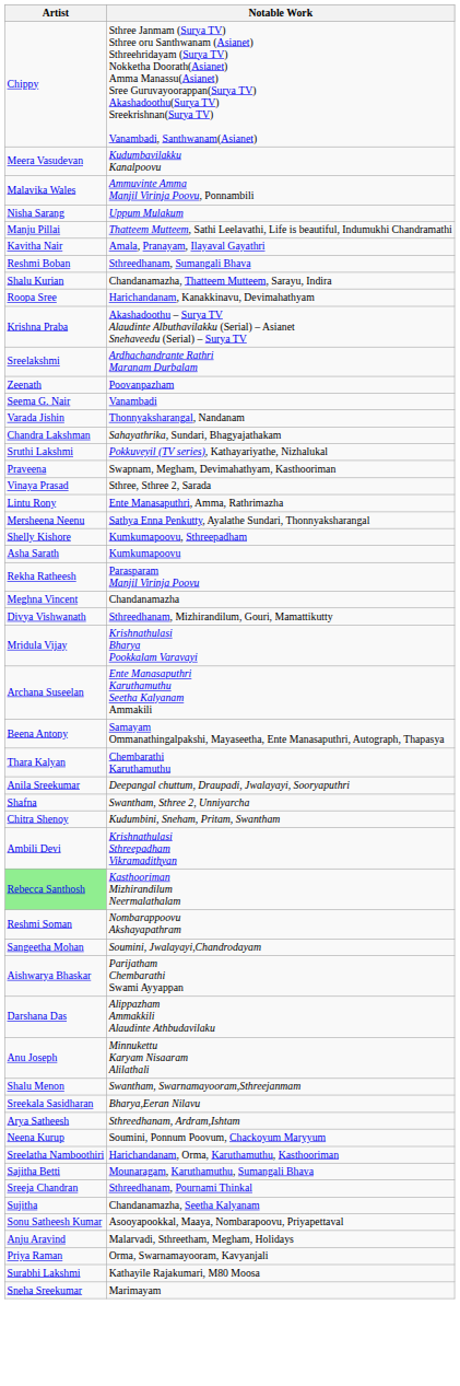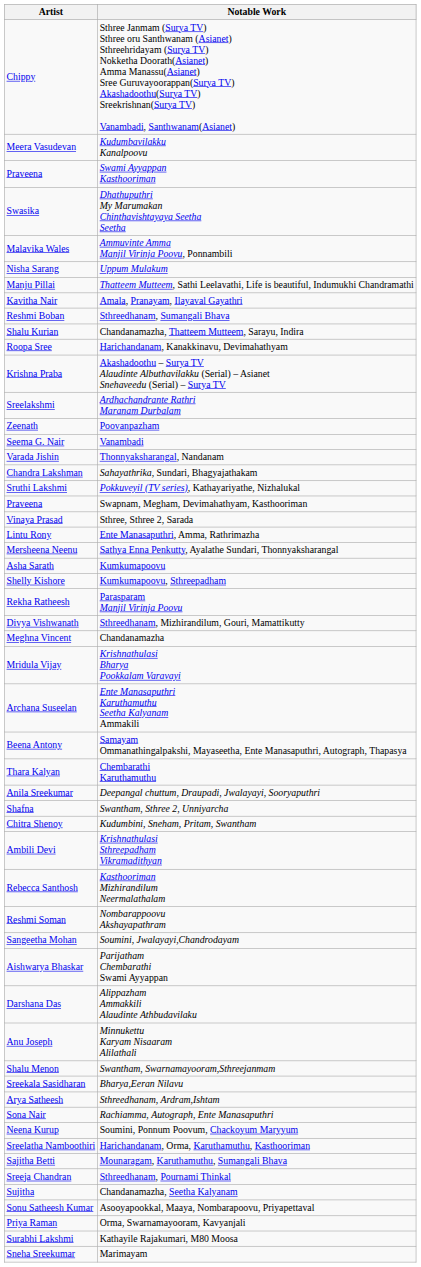 <table class="wikitable">
 <tr style="background:#CCCCCC; text-align:center;">
 <th>Artist</th>
 <th>Notable Work</th>
 </tr>
 <tr>
 <td><a href='#'>Chippy</a></td>
 <td>Sthree Janmam (<a href='#'>Surya TV</a>)<br>Sthree oru Santhwanam (<a href='#'>Asianet</a>)<br>Sthreehridayam (<a href='#'>Surya TV</a>)<br>Nokketha Doorath(<a href='#'>Asianet</a>)<br>Amma Manassu(<a href='#'>Asianet</a>)<br> Sree Guruvayoorappan(<a href='#'>Surya TV</a>)<br><a href='#'>Akashadoothu</a>(<a href='#'>Surya TV</a>)<br> Sreekrishnan(<a href='#'>Surya TV</a>)<br><br><a href='#'>Vanambadi</a>, <a href='#'>Santhwanam</a>(<a href='#'>Asianet</a>)</td>
 </tr>
 <tr>
 <td><a href='#'>Meera Vasudevan</a></td>
 <td><em><a href='#'>Kudumbavilakku</a></em><br><em>Kanalpoovu</em></td>
+</tr>
+<tr>
+<td><a href='#'>Praveena</a></td>
+<td><em><a href='#'>Swami Ayyappan</a></em><br><em><a href='#'>Kasthooriman</a></em></td>
+</tr>
+<tr>
+<td><a href='#'>Swasika</a></td>
+<td><em><a href='#'>Dhathuputhri</a></em><br> <em>My Marumakan</em><br><em><a href='#'>Chinthavishtayaya Seetha</a></em><br><em><a href='#'>Seetha</a></em></td>
 </tr>
 <tr>
 <td><a href='#'>Malavika Wales</a></td>
 <td><em><a href='#'>Ammuvinte Amma</a></em><br> <em><a href='#'>Manjil Virinja Poovu</a></em>, Ponnambili</td>
 </tr>
 <tr>
 <td><a href='#'>Nisha Sarang</a></td>
 <td><em><a href='#'>Uppum Mulakum</a></em></td>
 </tr>
 <tr>
 <td><a href='#'>Manju Pillai</a></td>
 <td><em><a href='#'>Thatteem Mutteem</a></em>, Sathi Leelavathi, Life is beautiful, Indumukhi Chandramathi</td>
 </tr>
 <tr>
 <td><a href='#'>Kavitha Nair</a></td>
 <td><a href='#'>Amala</a>, <a href='#'>Pranayam</a>, <a href='#'>Ilayaval Gayathri</a></td>
 </tr>
 <tr>
 <td><a href='#'>Reshmi Boban</a></td>
 <td><a href='#'>Sthreedhanam</a>, <a href='#'>Sumangali Bhava</a></td>
 </tr>
 <tr>
 <td><a href='#'>Shalu Kurian</a></td>
 <td>Chandanamazha, <a href='#'>Thatteem Mutteem</a>, Sarayu, Indira</td>
 </tr>
 <tr>
 <td><a href='#'>Roopa Sree</a></td>
 <td><a href='#'>Harichandanam</a>, Kanakkinavu, Devimahathyam</td>
 </tr>
 <tr>
 <td><a href='#'>Krishna Praba</a></td>
 <td><a href='#'>Akashadoothu</a> – <a href='#'>Surya TV</a><br><em>Alaudinte Albuthavilakku</em> (Serial) – Asianet<br><em>Snehaveedu</em> (Serial) – <a href='#'>Surya TV</a></td>
 </tr>
 <tr>
 <td><a href='#'>Sreelakshmi</a></td>
 <td><a href='#'><em>Ardhachandrante Rathri</em></a><br><a href='#'><em>Maranam Durbalam</em></a></td>
 </tr>
 <tr>
 <td><a href='#'>Zeenath</a></td>
 <td><a href='#'>Poovanpazham</a></td>
 </tr>
 <tr>
 <td><a href='#'>Seema G. Nair</a></td>
 <td><a href='#'>Vanambadi</a></td>
 </tr>
 <tr>
 <td><a href='#'>Varada Jishin</a></td>
 <td><a href='#'>Thonnyaksharangal</a>, Nandanam</td>
 </tr>
 <tr>
 <td><a href='#'>Chandra Lakshman</a></td>
 <td><em>Sahayathrika</em>, Sundari, Bhagyajathakam</td>
 </tr>
 <tr>
 <td><a href='#'>Sruthi Lakshmi</a></td>
 <td><em><a href='#'>Pokkuveyil (TV series)</a></em>, Kathayariyathe, Nizhalukal</td>
 </tr>
 <tr>
 <td><a href='#'>Praveena</a></td>
 <td>Swapnam, Megham, Devimahathyam, Kasthooriman</td>
 </tr>
 <tr>
 <td><a href='#'>Vinaya Prasad</a></td>
 <td>Sthree, Sthree 2, Sarada</td>
 </tr>
 <tr>
 <td><a href='#'>Lintu Rony</a></td>
 <td><a href='#'>Ente Manasaputhri</a>, Amma, Rathrimazha</td>
 </tr>
 <tr>
 <td><a href='#'>Mersheena Neenu</a></td>
 <td><a href='#'>Sathya Enna Penkutty</a>, Ayalathe Sundari, Thonnyaksharangal</td>
 </tr>
 <tr>
+<td><a href='#'>Asha Sarath</a></td>
+<td><a href='#'>Kumkumapoovu</a></td>
+</tr>
+<tr>
 <td><a href='#'>Shelly Kishore</a></td>
 <td><a href='#'>Kumkumapoovu</a>, <a href='#'>Sthreepadham</a></td>
-</tr>
-<tr>
-<td><a href='#'>Asha Sarath</a></td>
-<td><a href='#'>Kumkumapoovu</a></td>
 </tr>
 <tr>
 <td><a href='#'>Rekha Ratheesh</a></td>
 <td><a href='#'>Parasparam</a><br><em><a href='#'>Manjil Virinja Poovu</a></em></td>
 </tr>
 <tr>
+<td><a href='#'>Divya Vishwanath</a></td>
+<td><a href='#'>Sthreedhanam</a>, Mizhirandilum, Gouri, Mamattikutty</td>
+</tr>
+<tr>
 <td><a href='#'>Meghna Vincent</a></td>
 <td>Chandanamazha</td>
-</tr>
-<tr>
-<td><a href='#'>Divya Vishwanath</a></td>
-<td><a href='#'>Sthreedhanam</a>, Mizhirandilum, Gouri, Mamattikutty</td>
 </tr>
 <tr>
 <td><a href='#'>Mridula Vijay</a></td>
 <td><em><a href='#'>Krishnathulasi</a></em><br><em><a href='#'>Bharya</a></em><br><em><a href='#'>Pookkalam Varavayi</a></em></td>
 </tr>
 <tr>
 <td><a href='#'>Archana Suseelan</a></td>
 <td><em><a href='#'>Ente Manasaputhri</a></em><br><em><a href='#'>Karuthamuthu</a></em><br><em><a href='#'>Seetha Kalyanam</a></em><br>Ammakili</td>
 </tr>
 <tr>
 <td><a href='#'>Beena Antony</a></td>
 <td><a href='#'>Samayam</a><br>Ommanathingalpakshi, Mayaseetha, Ente Manasaputhri, Autograph, Thapasya</td>
 </tr>
 <tr>
 <td><a href='#'>Thara Kalyan</a></td>
 <td><a href='#'>Chembarathi</a><br><a href='#'>Karuthamuthu</a></td>
 </tr>
 <tr>
 <td><a href='#'>Anila Sreekumar</a></td>
 <td><em>Deepangal chuttum</em>, <em>Draupadi</em>, <em>Jwalayayi</em>, <em>Sooryaputhri</em></td>
 </tr>
 <tr>
 <td><a href='#'>Shafna</a></td>
 <td><em>Swantham</em>, <em>Sthree 2</em>, <em>Unniyarcha</em></td>
 </tr>
 <tr>
 <td><a href='#'>Chitra Shenoy</a></td>
 <td><em>Kudumbini, Sneham, Pritam, Swantham</em></td>
 </tr>
 <tr>
 <td><a href='#'>Ambili Devi</a></td>
 <td><em><a href='#'>Krishnathulasi</a></em><br><em><a href='#'>Sthreepadham</a></em><br><em><a href='#'>Vikramadithyan</a></em></td>
 </tr>
 <tr>
-<td style="background: lightgreen;"><a href='#'>Rebecca Santhosh</a></td>
+<td><a href='#'>Rebecca Santhosh</a></td>
 <td><em><a href='#'>Kasthooriman</a></em><br><em>Mizhirandilum</em><br><em>Neermalathalam</em></td>
 </tr>
 <tr>
 <td><a href='#'>Reshmi Soman</a></td>
 <td><em>Nombarappoovu</em><br><em>Akshayapathram</em></td>
 </tr>
 <tr>
 <td><a href='#'>Sangeetha Mohan</a></td>
 <td><em>Soumini</em>, <em>Jwalayayi</em>,<em>Chandrodayam</em></td>
 </tr>
 <tr>
 <td><a href='#'>Aishwarya Bhaskar</a></td>
 <td><em>Parijatham</em><br><em>Chembarathi</em><br>Swami Ayyappan</td>
 </tr>
 <tr>
 <td><a href='#'>Darshana Das</a></td>
 <td><em>Alippazham</em><br><em>Ammakkili</em><br><em>Alaudinte Athbudavilaku</em></td>
 </tr>
 <tr>
 <td><a href='#'>Anu Joseph</a></td>
 <td><em>Minnukettu</em><br><em>Karyam Nisaaram</em><br><em>Alilathali</em></td>
 </tr>
 <tr>
 <td><a href='#'>Shalu Menon</a></td>
 <td><em>Swantham</em>, <em>Swarnamayooram</em>,<em>Sthreejanmam</em></td>
 </tr>
 <tr>
 <td><a href='#'>Sreekala Sasidharan</a></td>
 <td><em>Bharya</em>,<em>Eeran Nilavu</em></td>
 </tr>
 <tr>
 <td><a href='#'>Arya Satheesh</a></td>
 <td><em>Sthreedhanam</em>, <em>Ardram</em>,<em>Ishtam</em></td>
 </tr>
 <tr>
+<td><a href='#'>Sona Nair</a></td>
+<td><em>Rachiamma</em>, <em>Autograph</em>, <em>Ente Manasaputhri</em></td>
+</tr>
+<tr>
 <td><a href='#'>Neena Kurup</a></td>
 <td>Soumini, Ponnum Poovum, <a href='#'>Chackoyum Maryyum</a></td>
 </tr>
 <tr>
 <td><a href='#'>Sreelatha Namboothiri</a></td>
 <td><a href='#'>Harichandanam</a>, Orma, <a href='#'>Karuthamuthu</a>, <a href='#'>Kasthooriman</a></td>
 </tr>
 <tr>
 <td><a href='#'>Sajitha Betti</a></td>
 <td><a href='#'>Mounaragam</a>, <a href='#'>Karuthamuthu</a>, <a href='#'>Sumangali Bhava</a></td>
 </tr>
 <tr>
 <td><a href='#'>Sreeja Chandran</a></td>
 <td><a href='#'>Sthreedhanam</a>, <a href='#'>Pournami Thinkal</a></td>
 </tr>
 <tr>
 <td><a href='#'>Sujitha</a></td>
 <td>Chandanamazha, <a href='#'>Seetha Kalyanam</a></td>
 </tr>
 <tr>
 <td><a href='#'>Sonu Satheesh Kumar</a></td>
 <td>Asooyapookkal, Maaya, Nombarapoovu, Priyapettaval</td>
 </tr>
 <tr>
-<td><a href='#'>Anju Aravind</a></td>
-<td>Malarvadi, Sthreetham, Megham, Holidays</td>
-</tr>
-<tr>
 <td><a href='#'>Priya Raman</a></td>
 <td>Orma, Swarnamayooram, Kavyanjali</td>
 </tr>
 <tr>
 <td><a href='#'>Surabhi Lakshmi</a></td>
 <td>Kathayile Rajakumari, M80 Moosa</td>
 </tr>
 <tr>
 <td><a href='#'>Sneha Sreekumar</a></td>
 <td>Marimayam</td>
 </tr>
 </table>
